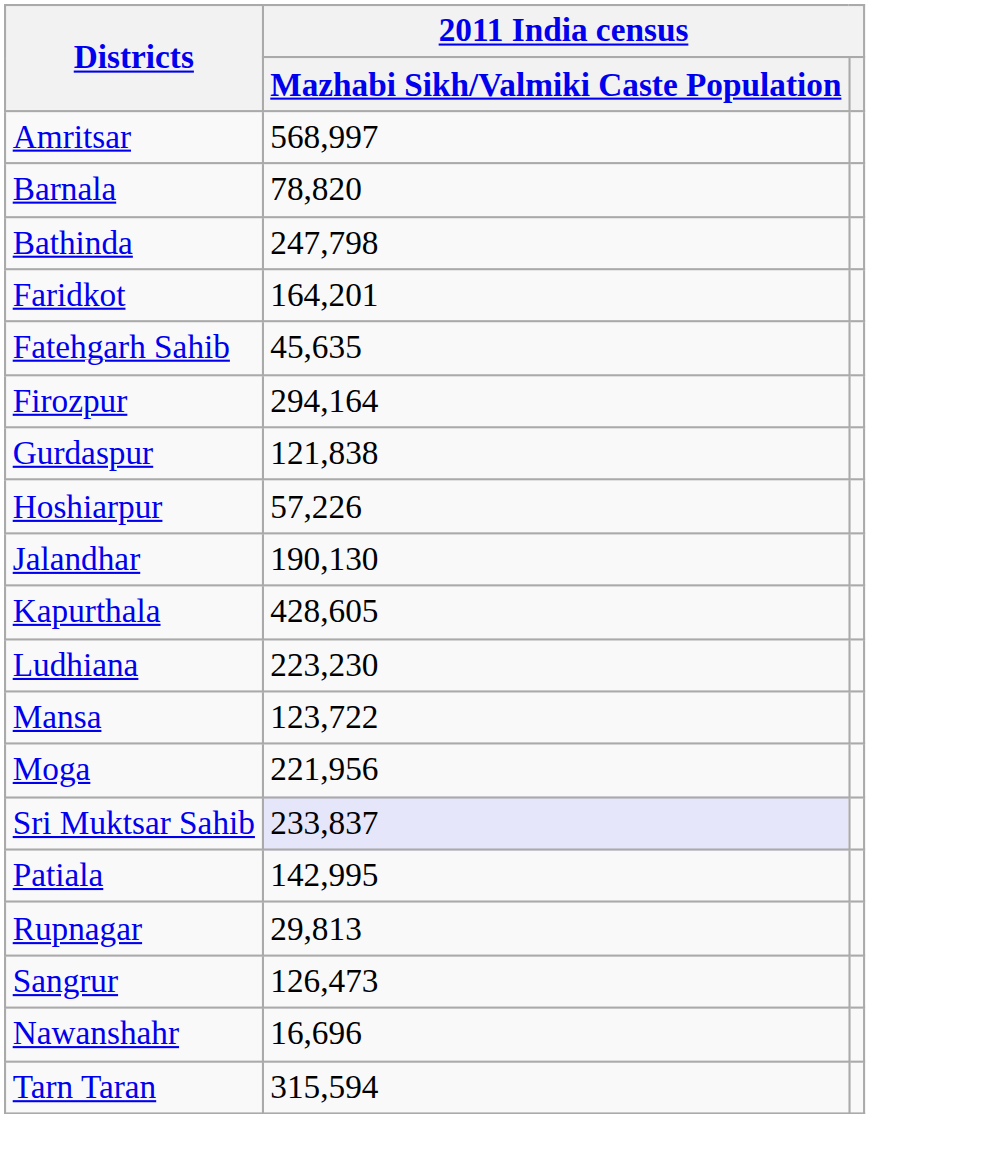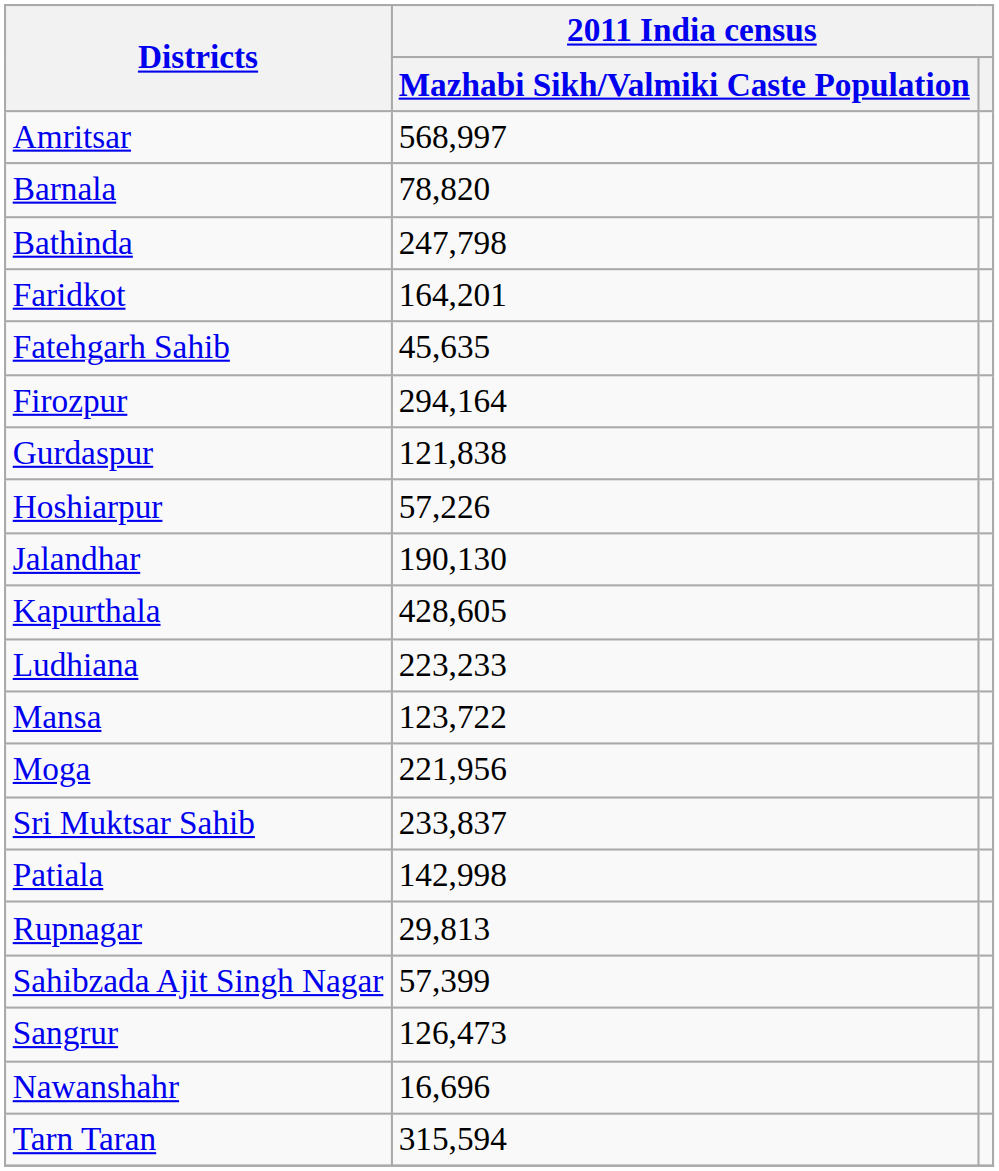 <table class="wikitable sortable">
 <tr>
 <th rowspan="2"><a href='#'>Districts</a></th>
 <th colspan="2"><a href='#'>2011 India census</a></th>
 </tr>
 <tr>
 <th><a href='#'>Mazhabi Sikh/Valmiki Caste Population</a></th>
 <th></th>
 </tr>
 <tr>
 <td><a href='#'>Amritsar</a></td>
 <td>568,997</td>
 <td></td>
 </tr>
 <tr>
 <td><a href='#'>Barnala</a></td>
 <td>78,820</td>
 <td></td>
 </tr>
 <tr>
 <td><a href='#'>Bathinda</a></td>
 <td>247,798</td>
 <td></td>
 </tr>
 <tr>
 <td><a href='#'>Faridkot</a></td>
 <td>164,201</td>
 <td></td>
 </tr>
 <tr>
 <td><a href='#'>Fatehgarh Sahib</a></td>
 <td>45,635</td>
 <td></td>
 </tr>
 <tr>
 <td><a href='#'>Firozpur</a></td>
 <td>294,164</td>
 <td></td>
 </tr>
 <tr>
 <td><a href='#'>Gurdaspur</a></td>
 <td>121,838</td>
 <td></td>
 </tr>
 <tr>
 <td><a href='#'>Hoshiarpur</a></td>
 <td>57,226</td>
 <td></td>
 </tr>
 <tr>
 <td><a href='#'>Jalandhar</a></td>
 <td>190,130</td>
 <td></td>
 </tr>
 <tr>
 <td><a href='#'>Kapurthala</a></td>
 <td>428,605</td>
 <td></td>
 </tr>
 <tr>
 <td><a href='#'>Ludhiana</a></td>
-<td>223,230</td>
+<td>223,233</td>
 <td></td>
 </tr>
 <tr>
 <td><a href='#'>Mansa</a></td>
 <td>123,722</td>
 <td></td>
 </tr>
 <tr>
 <td><a href='#'>Moga</a></td>
 <td>221,956</td>
 <td></td>
 </tr>
 <tr>
 <td><a href='#'>Sri Muktsar Sahib</a></td>
-<td style="background: lavender;">233,837</td>
+<td>233,837</td>
 <td></td>
 </tr>
 <tr>
 <td><a href='#'>Patiala</a></td>
-<td>142,995</td>
+<td>142,998</td>
 <td></td>
 </tr>
 <tr>
 <td><a href='#'>Rupnagar</a></td>
 <td>29,813</td>
+<td></td>
+</tr>
+<tr>
+<td><a href='#'>Sahibzada Ajit Singh Nagar</a></td>
+<td>57,399</td>
 <td></td>
 </tr>
 <tr>
 <td><a href='#'>Sangrur</a></td>
 <td>126,473</td>
 <td></td>
 </tr>
 <tr>
 <td><a href='#'>Nawanshahr</a></td>
 <td>16,696</td>
 <td></td>
 </tr>
 <tr>
 <td><a href='#'>Tarn Taran</a></td>
 <td>315,594</td>
 <td></td>
 </tr>
 <tr>
 </tr>
 </table>
